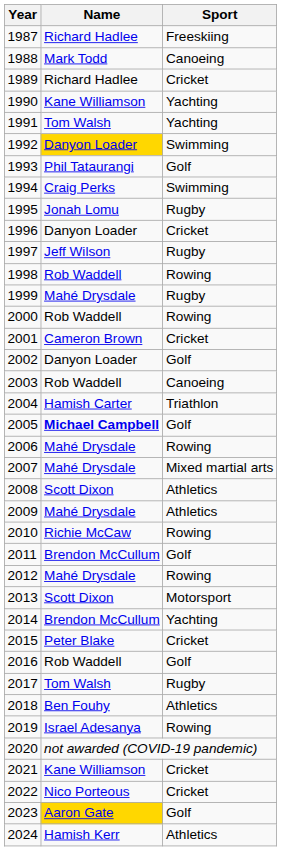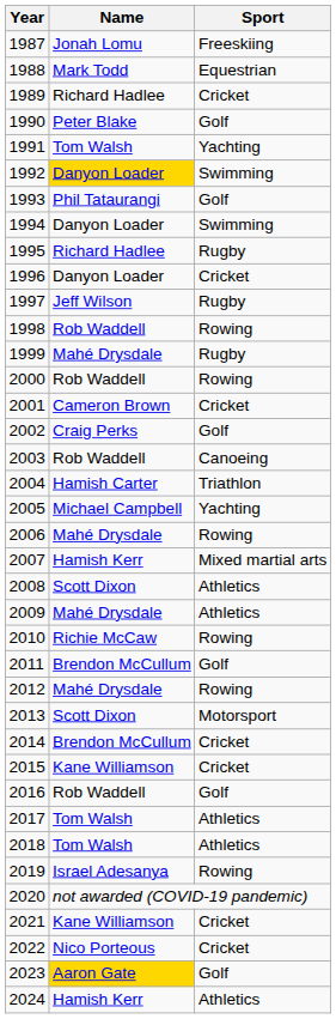 <table class="wikitable">
 <tr>
 <th>Year</th>
 <th>Name</th>
 <th>Sport</th>
 </tr>
 <tr>
 <td>1987</td>
-<td><a href='#'>Richard Hadlee</a></td>
+<td><a href='#'>Jonah Lomu</a></td>
 <td>Freeskiing</td>
 </tr>
 <tr>
 <td>1988</td>
 <td><a href='#'>Mark Todd</a></td>
-<td>Canoeing</td>
+<td>Equestrian</td>
 </tr>
 <tr>
 <td>1989</td>
 <td>Richard Hadlee</td>
 <td>Cricket</td>
 </tr>
 <tr>
 <td>1990</td>
-<td><a href='#'>Kane Williamson</a></td>
-<td>Yachting</td>
+<td><a href='#'>Peter Blake</a></td>
+<td>Golf</td>
 </tr>
 <tr>
 <td>1991</td>
 <td><a href='#'>Tom Walsh</a></td>
 <td>Yachting</td>
 </tr>
 <tr>
 <td>1992</td>
 <td style="background: gold;"><a href='#'>Danyon Loader</a></td>
 <td>Swimming</td>
 </tr>
 <tr>
 <td>1993</td>
 <td><a href='#'>Phil Tataurangi</a></td>
 <td>Golf</td>
 </tr>
 <tr>
 <td>1994</td>
-<td><a href='#'>Craig Perks</a></td>
+<td>Danyon Loader</td>
 <td>Swimming</td>
 </tr>
 <tr>
 <td>1995</td>
-<td><a href='#'>Jonah Lomu</a></td>
+<td><a href='#'>Richard Hadlee</a></td>
 <td>Rugby</td>
 </tr>
 <tr>
 <td>1996</td>
 <td>Danyon Loader</td>
 <td>Cricket</td>
 </tr>
 <tr>
 <td>1997</td>
 <td><a href='#'>Jeff Wilson</a></td>
 <td>Rugby</td>
 </tr>
 <tr>
 <td>1998</td>
 <td><a href='#'>Rob Waddell</a></td>
 <td>Rowing</td>
 </tr>
 <tr>
 <td>1999</td>
 <td><a href='#'>Mahé Drysdale</a></td>
 <td>Rugby</td>
 </tr>
 <tr>
 <td>2000</td>
 <td>Rob Waddell</td>
 <td>Rowing</td>
 </tr>
 <tr>
 <td>2001</td>
 <td><a href='#'>Cameron Brown</a></td>
 <td>Cricket</td>
 </tr>
 <tr>
 <td>2002</td>
-<td>Danyon Loader</td>
+<td><a href='#'>Craig Perks</a></td>
 <td>Golf</td>
 </tr>
 <tr>
 <td>2003</td>
 <td>Rob Waddell</td>
 <td>Canoeing</td>
 </tr>
 <tr>
 <td>2004</td>
 <td><a href='#'>Hamish Carter</a></td>
 <td>Triathlon</td>
 </tr>
 <tr>
 <td>2005</td>
-<td><strong><a href='#'>Michael Campbell</a></strong></td>
-<td>Golf</td>
+<td><a href='#'>Michael Campbell</a></td>
+<td>Yachting</td>
 </tr>
 <tr>
 <td>2006</td>
 <td><a href='#'>Mahé Drysdale</a></td>
 <td>Rowing</td>
 </tr>
 <tr>
 <td>2007</td>
-<td><a href='#'>Mahé Drysdale</a></td>
+<td><a href='#'>Hamish Kerr</a></td>
 <td>Mixed martial arts</td>
 </tr>
 <tr>
 <td>2008</td>
 <td><a href='#'>Scott Dixon</a></td>
 <td>Athletics</td>
 </tr>
 <tr>
 <td>2009</td>
 <td><a href='#'>Mahé Drysdale</a></td>
 <td>Athletics</td>
 </tr>
 <tr>
 <td>2010</td>
 <td><a href='#'>Richie McCaw</a></td>
 <td>Rowing</td>
 </tr>
 <tr>
 <td>2011</td>
 <td><a href='#'>Brendon McCullum</a></td>
 <td>Golf</td>
 </tr>
 <tr>
 <td>2012</td>
 <td><a href='#'>Mahé Drysdale</a></td>
 <td>Rowing</td>
 </tr>
 <tr>
 <td>2013</td>
 <td><a href='#'>Scott Dixon</a></td>
 <td>Motorsport</td>
 </tr>
 <tr>
 <td>2014</td>
 <td><a href='#'>Brendon McCullum</a></td>
-<td>Yachting</td>
+<td>Cricket</td>
 </tr>
 <tr>
 <td>2015</td>
-<td><a href='#'>Peter Blake</a></td>
+<td><a href='#'>Kane Williamson</a></td>
 <td>Cricket</td>
 </tr>
 <tr>
 <td>2016</td>
 <td>Rob Waddell</td>
 <td>Golf</td>
 </tr>
 <tr>
 <td>2017</td>
 <td><a href='#'>Tom Walsh</a></td>
-<td>Rugby</td>
+<td>Athletics</td>
 </tr>
 <tr>
 <td>2018</td>
-<td><a href='#'>Ben Fouhy</a></td>
+<td><a href='#'>Tom Walsh</a></td>
 <td>Athletics</td>
 </tr>
 <tr>
 <td>2019</td>
 <td><a href='#'>Israel Adesanya</a></td>
 <td>Rowing</td>
 </tr>
 <tr>
 <td>2020</td>
 <td colspan="2"><em>not awarded (COVID-19 pandemic)</em></td>
 </tr>
 <tr>
 <td>2021</td>
 <td><a href='#'>Kane Williamson</a></td>
 <td>Cricket</td>
 </tr>
 <tr>
 <td>2022</td>
 <td><a href='#'>Nico Porteous</a></td>
 <td>Cricket</td>
 </tr>
 <tr>
 <td>2023</td>
 <td style="background: gold;"><a href='#'>Aaron Gate</a></td>
 <td>Golf</td>
 </tr>
 <tr>
 <td>2024</td>
 <td><a href='#'>Hamish Kerr</a></td>
 <td>Athletics</td>
 </tr>
 </table>
